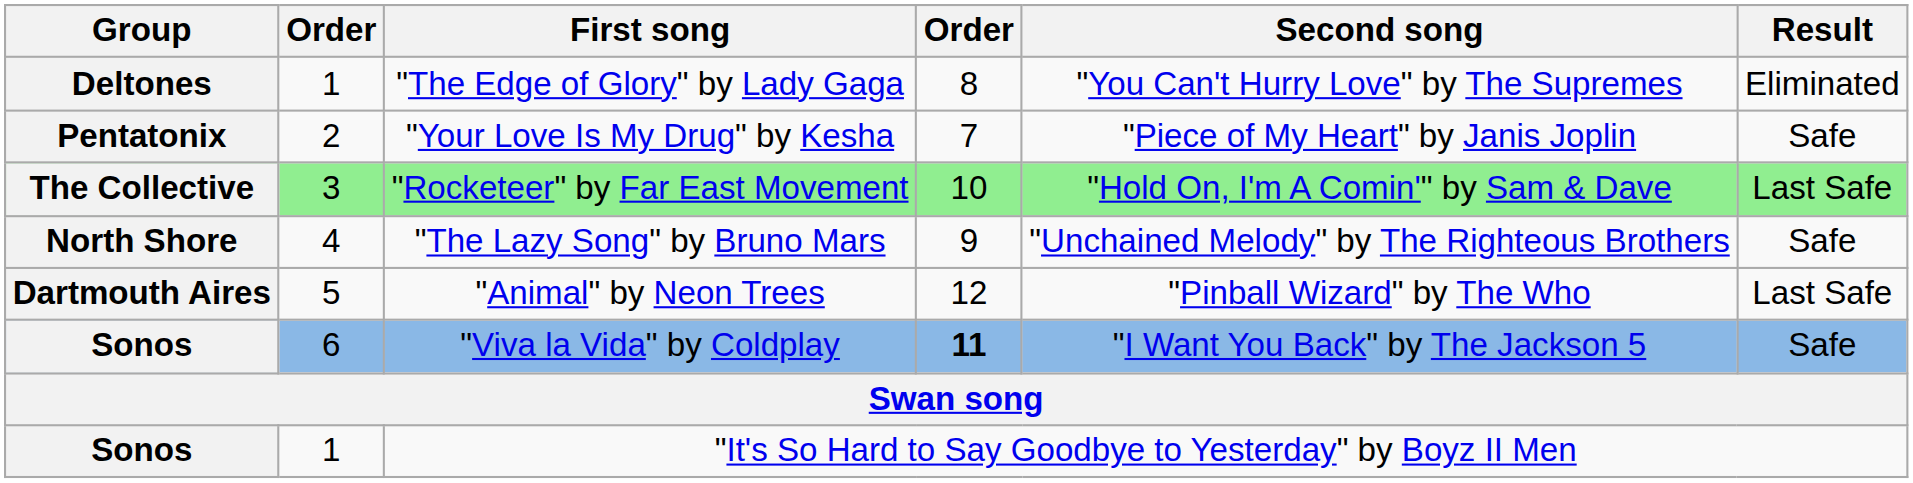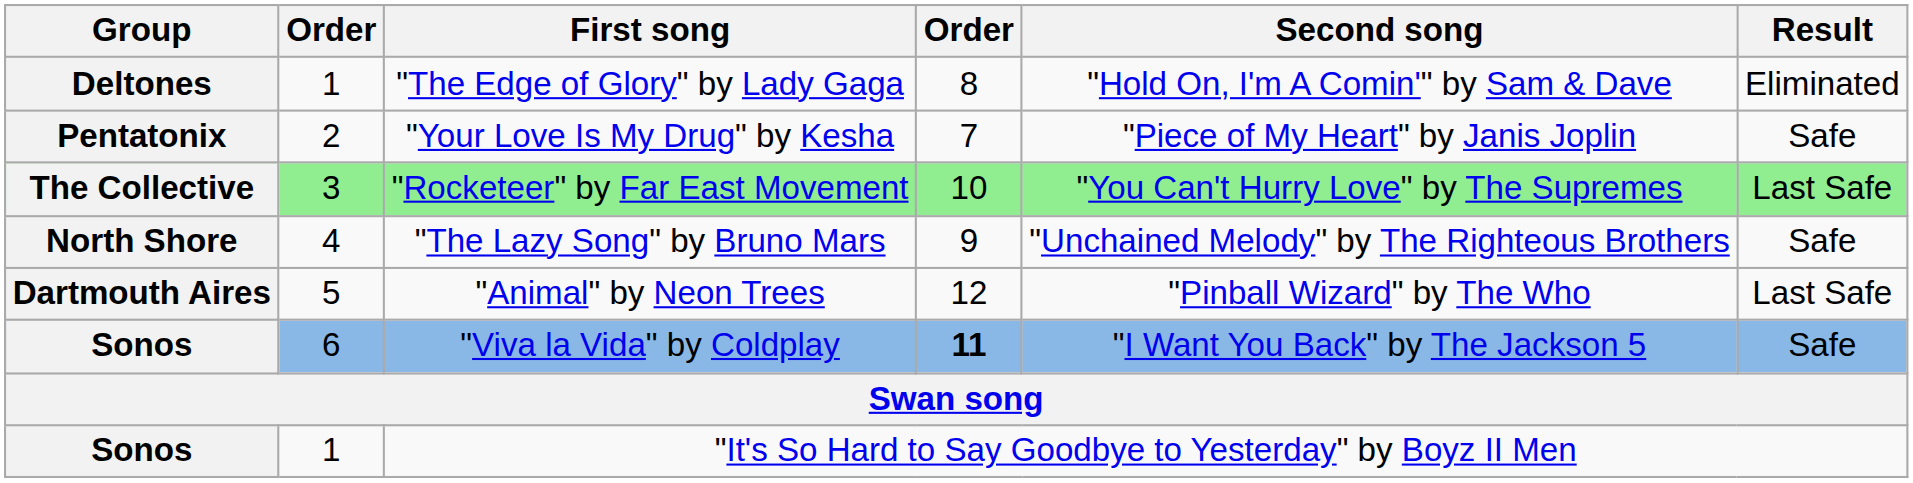 <table class="wikitable plainrowheaders" style="text-align:center;">
 <tr>
 <th scope="col">Group</th>
 <th scope="col">Order</th>
 <th scope="col">First song</th>
 <th scope="col">Order</th>
 <th scope="col">Second song</th>
 <th scope="col">Result</th>
 </tr>
 <tr>
 <th scope="row">Deltones</th>
 <td>1</td>
 <td>"<a href='#'>The Edge of Glory</a>" by <a href='#'>Lady Gaga</a></td>
 <td>8</td>
-<td>"<a href='#'>You Can't Hurry Love</a>" by <a href='#'>The Supremes</a></td>
+<td>"<a href='#'>Hold On, I'm A Comin'</a>" by <a href='#'>Sam & Dave</a></td>
 <td>Eliminated</td>
 </tr>
 <tr>
 <th scope="row">Pentatonix</th>
 <td>2</td>
 <td>"<a href='#'>Your Love Is My Drug</a>" by <a href='#'>Kesha</a></td>
 <td>7</td>
 <td>"<a href='#'>Piece of My Heart</a>" by <a href='#'>Janis Joplin</a></td>
 <td>Safe</td>
 </tr>
 <tr style="background:lightgreen;">
 <th scope="row">The Collective</th>
 <td>3</td>
 <td>"<a href='#'>Rocketeer</a>" by <a href='#'>Far East Movement</a></td>
 <td>10</td>
-<td>"<a href='#'>Hold On, I'm A Comin'</a>" by <a href='#'>Sam & Dave</a></td>
+<td>"<a href='#'>You Can't Hurry Love</a>" by <a href='#'>The Supremes</a></td>
 <td>Last Safe</td>
 </tr>
 <tr>
 <th scope="row">North Shore</th>
 <td>4</td>
 <td>"<a href='#'>The Lazy Song</a>" by <a href='#'>Bruno Mars</a></td>
 <td>9</td>
 <td>"<a href='#'>Unchained Melody</a>" by <a href='#'>The Righteous Brothers</a></td>
 <td>Safe</td>
 </tr>
 <tr>
 <th scope="row">Dartmouth Aires</th>
 <td>5</td>
 <td>"<a href='#'>Animal</a>" by <a href='#'>Neon Trees</a></td>
 <td>12</td>
 <td>"<a href='#'>Pinball Wizard</a>" by <a href='#'>The Who</a></td>
 <td>Last Safe</td>
 </tr>
 <tr style="background:#8ab8e6;">
 <th scope="row">Sonos</th>
 <td>6</td>
 <td>"<a href='#'>Viva la Vida</a>" by <a href='#'>Coldplay</a></td>
 <td><strong>11</strong></td>
 <td>"<a href='#'>I Want You Back</a>" by <a href='#'>The Jackson 5</a></td>
 <td>Safe</td>
 </tr>
 <tr>
 <th scope="col" colspan="6"><a href='#'>Swan song</a></th>
 </tr>
 <tr>
 <th scope="row">Sonos</th>
 <td>1</td>
 <td colspan="4">"<a href='#'>It's So Hard to Say Goodbye to Yesterday</a>" by <a href='#'>Boyz II Men</a></td>
 </tr>
 </table>
